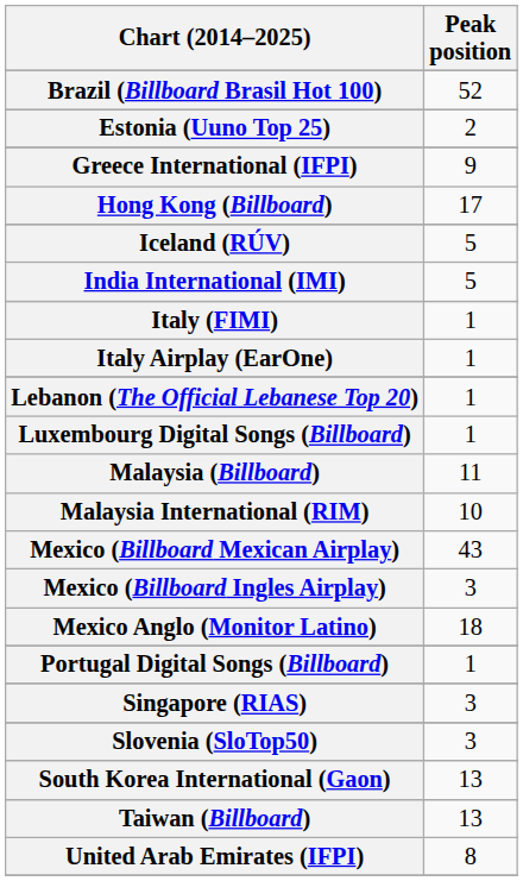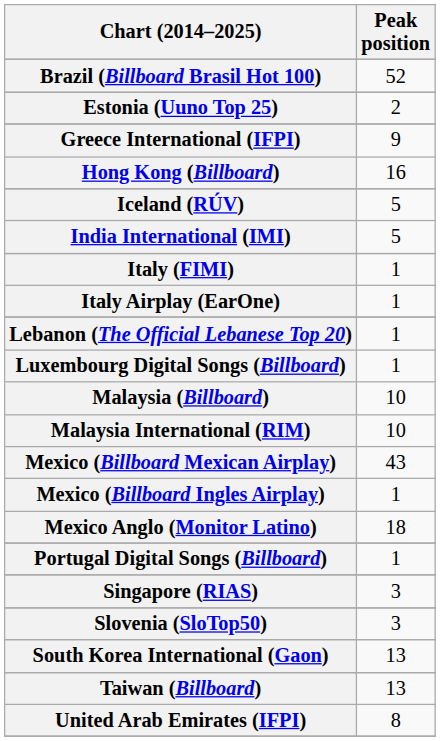 <table class="wikitable sortable plainrowheaders" style="text-align: center">
 <tr>
 <th scope="col">Chart (2014–2025)</th>
 <th scope="col">Peak<br>position</th>
 </tr>
 <tr>
 </tr>
 <tr>
 </tr>
 <tr>
 </tr>
 <tr>
 </tr>
 <tr>
 </tr>
 <tr>
 </tr>
 <tr>
 </tr>
 <tr>
 <th scope="row">Brazil (<a href='#'><em>Billboard</em> Brasil Hot 100</a>)</th>
 <td>52</td>
 </tr>
 <tr>
 </tr>
 <tr>
 </tr>
 <tr>
 </tr>
 <tr>
 </tr>
 <tr>
 </tr>
 <tr>
 </tr>
 <tr>
 </tr>
 <tr>
 <th scope="row">Estonia (<a href='#'>Uuno Top 25</a>)</th>
 <td>2</td>
 </tr>
 <tr>
 </tr>
 <tr>
 </tr>
 <tr>
 </tr>
 <tr>
 </tr>
 <tr>
 </tr>
 <tr>
 <th scope="row">Greece International (<a href='#'>IFPI</a>)</th>
 <td>9</td>
 </tr>
 <tr>
 <th scope="row"><a href='#'>Hong Kong</a> (<em><a href='#'>Billboard</a></em>)</th>
-<td>17</td>
+<td>16</td>
 </tr>
 <tr>
 </tr>
 <tr>
 </tr>
 <tr>
 <th scope="row">Iceland (<a href='#'>RÚV</a>)</th>
 <td>5</td>
 </tr>
 <tr>
 <th scope="row"><a href='#'>India International</a> (<a href='#'>IMI</a>)</th>
 <td>5</td>
 </tr>
 <tr>
 </tr>
 <tr>
 </tr>
 <tr>
 <th scope="row">Italy (<a href='#'>FIMI</a>)</th>
 <td>1</td>
 </tr>
 <tr>
 <th scope="row">Italy Airplay (EarOne)</th>
 <td>1</td>
 </tr>
 <tr>
 </tr>
 <tr>
 <th scope="row">Lebanon (<em><a href='#'>The Official Lebanese Top 20</a></em>)</th>
 <td>1</td>
 </tr>
 <tr>
 <th scope="row">Luxembourg Digital Songs (<em><a href='#'>Billboard</a></em>)</th>
 <td>1</td>
 </tr>
 <tr>
 <th scope="row">Malaysia (<em><a href='#'>Billboard</a></em>)</th>
-<td>11</td>
+<td>10</td>
 </tr>
 <tr>
 <th scope="row">Malaysia International (<a href='#'>RIM</a>)</th>
 <td>10</td>
 </tr>
 <tr>
 <th scope="row">Mexico (<a href='#'><em>Billboard</em> Mexican Airplay</a>)</th>
 <td>43</td>
 </tr>
 <tr>
 <th scope="row">Mexico (<a href='#'><em>Billboard</em> Ingles Airplay</a>)</th>
-<td>3</td>
+<td>1</td>
 </tr>
 <tr>
 <th scope="row">Mexico Anglo (<a href='#'>Monitor Latino</a>)</th>
 <td>18</td>
 </tr>
 <tr>
 </tr>
 <tr>
 </tr>
 <tr>
 </tr>
 <tr>
 </tr>
 <tr>
 </tr>
 <tr>
 </tr>
 <tr>
 </tr>
 <tr>
 <th scope="row">Portugal Digital Songs (<em><a href='#'>Billboard</a></em>)</th>
 <td>1</td>
 </tr>
 <tr>
 </tr>
 <tr>
 </tr>
 <tr>
 <th scope="row">Singapore (<a href='#'>RIAS</a>)</th>
 <td>3</td>
 </tr>
 <tr>
 </tr>
 <tr>
 </tr>
 <tr>
 <th scope="row">Slovenia (<a href='#'>SloTop50</a>)</th>
 <td>3</td>
 </tr>
 <tr>
 </tr>
 <tr>
 <th scope="row">South Korea International (<a href='#'>Gaon</a>)</th>
 <td>13</td>
 </tr>
 <tr>
 </tr>
 <tr>
 </tr>
 <tr>
 </tr>
 <tr>
 <th scope="row">Taiwan (<em><a href='#'>Billboard</a></em>)</th>
 <td>13</td>
 </tr>
 <tr>
 <th scope="row">United Arab Emirates (<a href='#'>IFPI</a>)</th>
 <td>8</td>
 </tr>
 <tr>
 </tr>
 <tr>
 </tr>
 <tr>
 </tr>
 <tr>
 </tr>
 <tr>
 </tr>
 <tr>
 </tr>
 <tr>
 </tr>
 <tr>
 </tr>
 <tr>
 </tr>
 <tr>
 </tr>
 </table>
